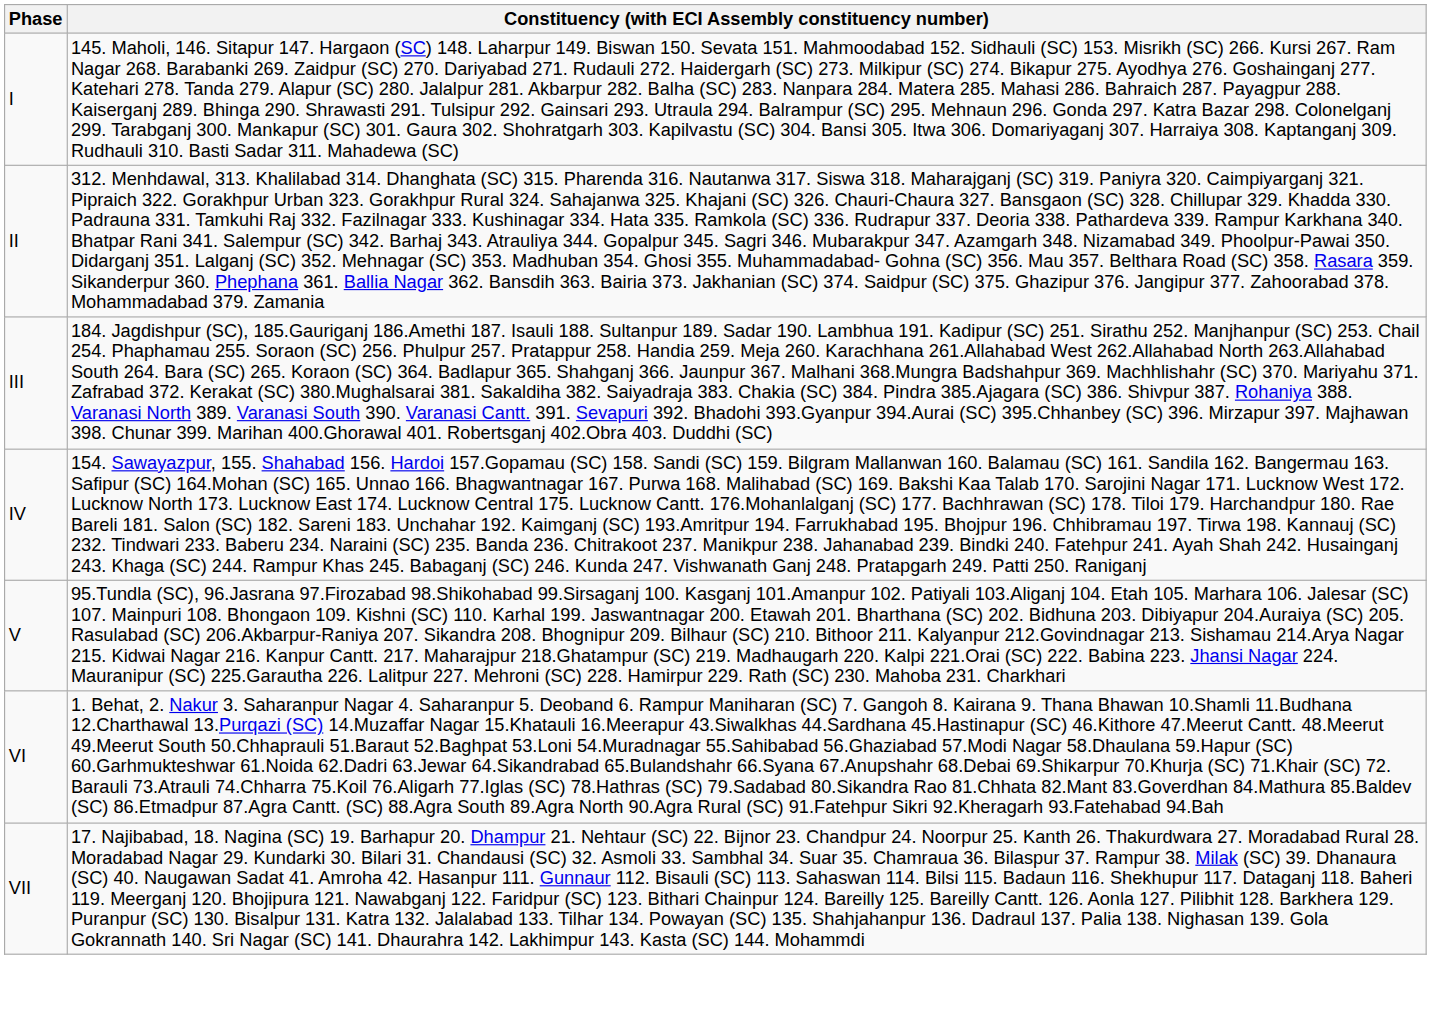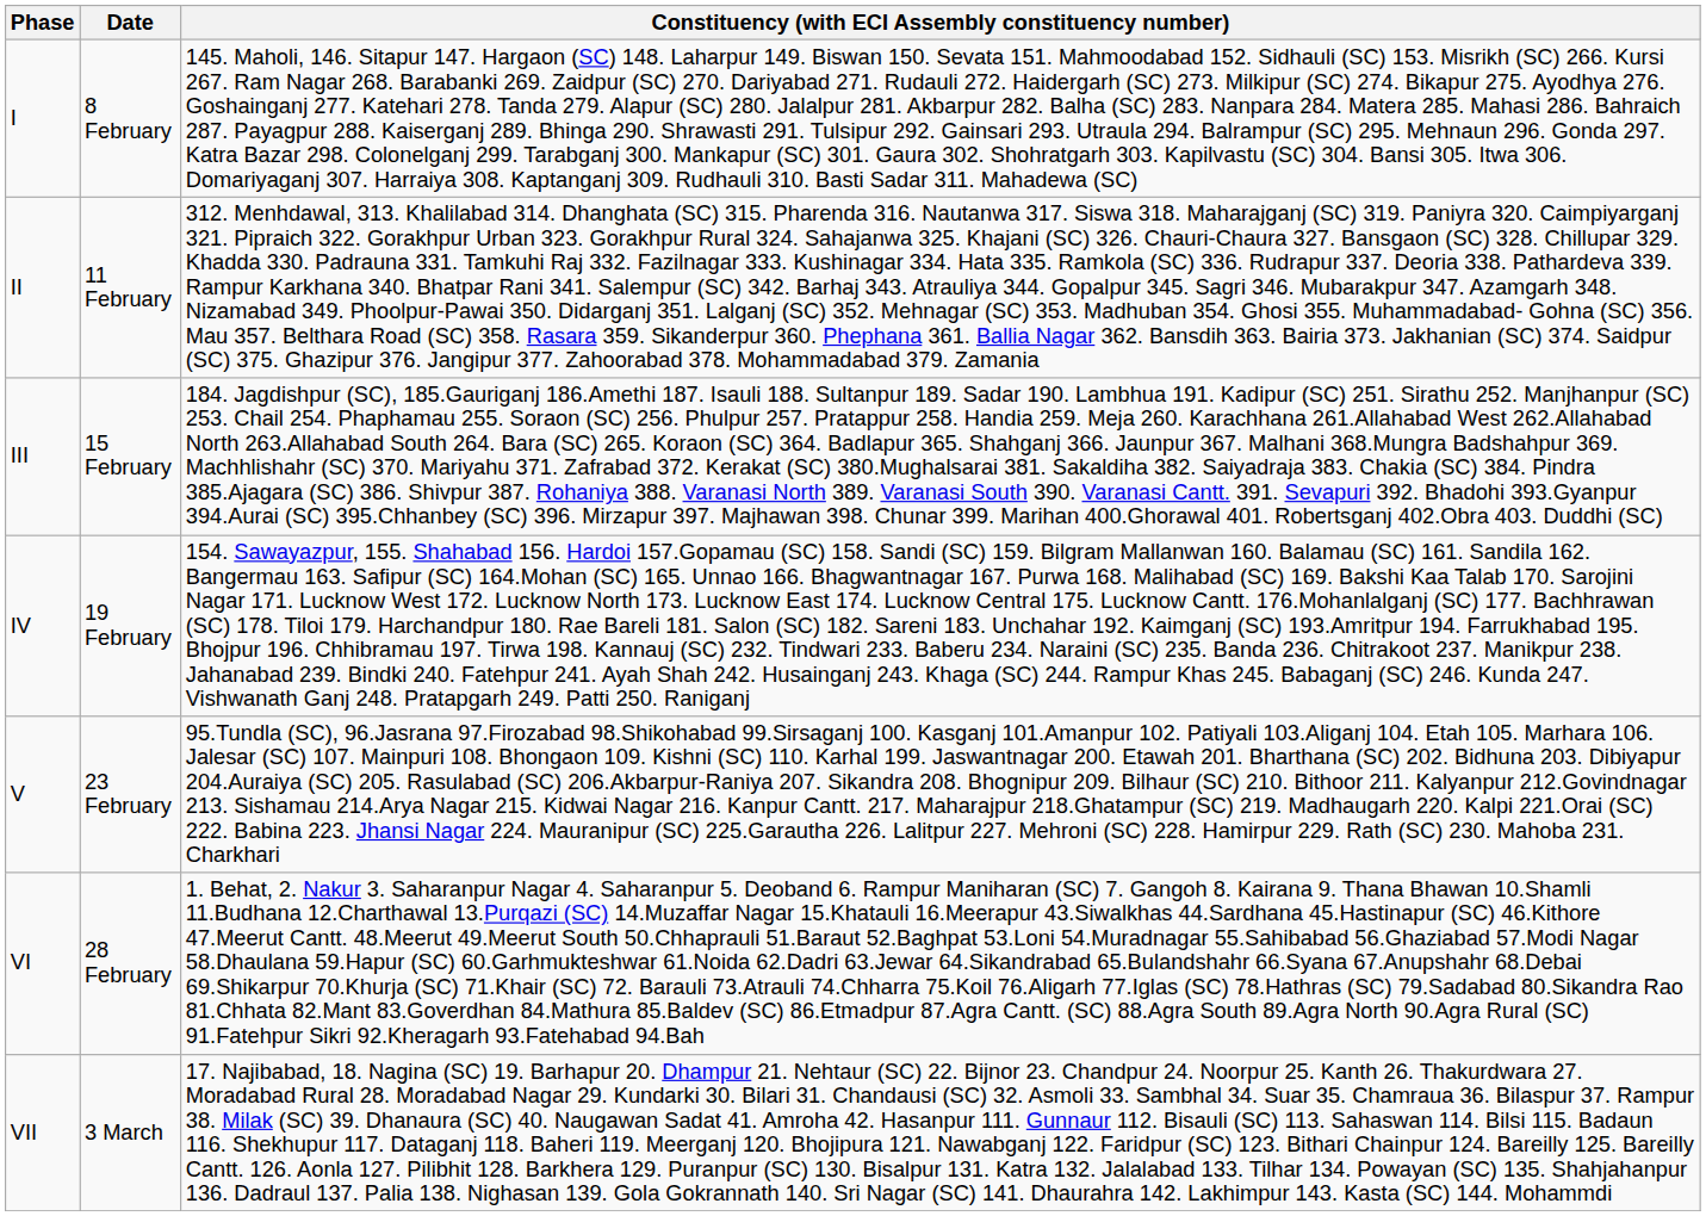 <table class="wikitable">
 <tr>
 <th>Phase</th>
+<th>Date</th>
 <th>Constituency (with ECI Assembly constituency number)</th>
 </tr>
 <tr>
 <td>I</td>
+<td>8 February</td>
 <td>145. Maholi, 146. Sitapur 147. Hargaon (<a href='#'>SC</a>) 148. Laharpur 149. Biswan 150. Sevata 151. Mahmoodabad 152. Sidhauli (SC) 153. Misrikh (SC) 266. Kursi 267. Ram Nagar 268. Barabanki 269. Zaidpur (SC) 270. Dariyabad 271. Rudauli 272. Haidergarh (SC) 273. Milkipur (SC) 274. Bikapur 275. Ayodhya 276. Goshainganj 277. Katehari 278. Tanda 279. Alapur (SC) 280. Jalalpur 281. Akbarpur 282. Balha (SC) 283. Nanpara 284. Matera 285. Mahasi 286. Bahraich 287. Payagpur 288. Kaiserganj 289. Bhinga 290. Shrawasti 291. Tulsipur 292. Gainsari 293. Utraula 294. Balrampur (SC) 295. Mehnaun 296. Gonda 297. Katra Bazar 298. Colonelganj 299. Tarabganj 300. Mankapur (SC) 301. Gaura 302. Shohratgarh 303. Kapilvastu (SC) 304. Bansi 305. Itwa 306. Domariyaganj 307. Harraiya 308. Kaptanganj 309. Rudhauli 310. Basti Sadar 311. Mahadewa (SC)</td>
 </tr>
 <tr>
 <td>II</td>
+<td>11 February</td>
 <td>312. Menhdawal, 313. Khalilabad 314. Dhanghata (SC) 315. Pharenda 316. Nautanwa 317. Siswa 318. Maharajganj (SC) 319. Paniyra 320. Caimpiyarganj 321. Pipraich 322. Gorakhpur Urban 323. Gorakhpur Rural 324. Sahajanwa 325. Khajani (SC) 326. Chauri-Chaura 327. Bansgaon (SC) 328. Chillupar 329. Khadda 330. Padrauna 331. Tamkuhi Raj 332. Fazilnagar 333. Kushinagar 334. Hata 335. Ramkola (SC) 336. Rudrapur 337. Deoria 338. Pathardeva 339. Rampur Karkhana 340. Bhatpar Rani 341. Salempur (SC) 342. Barhaj 343. Atrauliya 344. Gopalpur 345. Sagri 346. Mubarakpur 347. Azamgarh 348. Nizamabad 349. Phoolpur-Pawai 350. Didarganj 351. Lalganj (SC) 352. Mehnagar (SC) 353. Madhuban 354. Ghosi 355. Muhammadabad- Gohna (SC) 356. Mau 357. Belthara Road (SC) 358. <a href='#'>Rasara</a> 359. Sikanderpur 360. <a href='#'>Phephana</a> 361. <a href='#'>Ballia Nagar</a> 362. Bansdih 363. Bairia 373. Jakhanian (SC) 374. Saidpur (SC) 375. Ghazipur 376. Jangipur 377. Zahoorabad 378. Mohammadabad 379. Zamania</td>
 </tr>
 <tr>
 <td>III</td>
+<td>15 February</td>
 <td>184. Jagdishpur (SC), 185.Gauriganj 186.Amethi 187. Isauli 188. Sultanpur 189. Sadar 190. Lambhua 191. Kadipur (SC) 251. Sirathu 252. Manjhanpur (SC) 253. Chail 254. Phaphamau 255. Soraon (SC) 256. Phulpur 257. Pratappur 258. Handia 259. Meja 260. Karachhana 261.Allahabad West 262.Allahabad North 263.Allahabad South 264. Bara (SC) 265. Koraon (SC) 364. Badlapur 365. Shahganj 366. Jaunpur 367. Malhani 368.Mungra Badshahpur 369. Machhlishahr (SC) 370. Mariyahu 371. Zafrabad 372. Kerakat (SC) 380.Mughalsarai 381. Sakaldiha 382. Saiyadraja 383. Chakia (SC) 384. Pindra 385.Ajagara (SC) 386. Shivpur 387. <a href='#'>Rohaniya</a> 388. <a href='#'>Varanasi North</a> 389. <a href='#'>Varanasi South</a> 390. <a href='#'>Varanasi Cantt.</a> 391. <a href='#'>Sevapuri</a> 392. Bhadohi 393.Gyanpur 394.Aurai (SC) 395.Chhanbey (SC) 396. Mirzapur 397. Majhawan 398. Chunar 399. Marihan 400.Ghorawal 401. Robertsganj 402.Obra 403. Duddhi (SC)</td>
 </tr>
 <tr>
 <td>IV</td>
+<td>19 February</td>
 <td>154. <a href='#'>Sawayazpur</a>, 155. <a href='#'>Shahabad</a> 156. <a href='#'>Hardoi</a> 157.Gopamau (SC) 158. Sandi (SC) 159. Bilgram Mallanwan 160. Balamau (SC) 161. Sandila 162. Bangermau 163. Safipur (SC) 164.Mohan (SC) 165. Unnao 166. Bhagwantnagar 167. Purwa 168. Malihabad (SC) 169. Bakshi Kaa Talab 170. Sarojini Nagar 171. Lucknow West 172. Lucknow North 173. Lucknow East 174. Lucknow Central 175. Lucknow Cantt. 176.Mohanlalganj (SC) 177. Bachhrawan (SC) 178. Tiloi 179. Harchandpur 180. Rae Bareli 181. Salon (SC) 182. Sareni 183. Unchahar 192. Kaimganj (SC) 193.Amritpur 194. Farrukhabad 195. Bhojpur 196. Chhibramau 197. Tirwa 198. Kannauj (SC) 232. Tindwari 233. Baberu 234. Naraini (SC) 235. Banda 236. Chitrakoot 237. Manikpur 238. Jahanabad 239. Bindki 240. Fatehpur 241. Ayah Shah 242. Husainganj 243. Khaga (SC) 244. Rampur Khas 245. Babaganj (SC) 246. Kunda 247. Vishwanath Ganj 248. Pratapgarh 249. Patti 250. Raniganj</td>
 </tr>
 <tr>
 <td>V</td>
+<td>23 February</td>
 <td>95.Tundla (SC), 96.Jasrana 97.Firozabad 98.Shikohabad 99.Sirsaganj 100. Kasganj 101.Amanpur 102. Patiyali 103.Aliganj 104. Etah 105. Marhara 106. Jalesar (SC) 107. Mainpuri 108. Bhongaon 109. Kishni (SC) 110. Karhal 199. Jaswantnagar 200. Etawah 201. Bharthana (SC) 202. Bidhuna 203. Dibiyapur 204.Auraiya (SC) 205. Rasulabad (SC) 206.Akbarpur-Raniya 207. Sikandra 208. Bhognipur 209. Bilhaur (SC) 210. Bithoor 211. Kalyanpur 212.Govindnagar 213. Sishamau 214.Arya Nagar 215. Kidwai Nagar 216. Kanpur Cantt. 217. Maharajpur 218.Ghatampur (SC) 219. Madhaugarh 220. Kalpi 221.Orai (SC) 222. Babina 223. <a href='#'>Jhansi Nagar</a> 224. Mauranipur (SC) 225.Garautha 226. Lalitpur 227. Mehroni (SC) 228. Hamirpur 229. Rath (SC) 230. Mahoba 231. Charkhari</td>
 </tr>
 <tr>
 <td>VI</td>
+<td>28 February</td>
 <td>1. Behat, 2. <a href='#'>Nakur</a> 3. Saharanpur Nagar 4. Saharanpur 5. Deoband 6. Rampur Maniharan (SC) 7. Gangoh 8. Kairana 9. Thana Bhawan 10.Shamli 11.Budhana 12.Charthawal 13.<a href='#'>Purqazi (SC)</a> 14.Muzaffar Nagar 15.Khatauli 16.Meerapur 43.Siwalkhas 44.Sardhana 45.Hastinapur (SC) 46.Kithore 47.Meerut Cantt. 48.Meerut 49.Meerut South 50.Chhaprauli 51.Baraut 52.Baghpat 53.Loni 54.Muradnagar 55.Sahibabad 56.Ghaziabad 57.Modi Nagar 58.Dhaulana 59.Hapur (SC) 60.Garhmukteshwar 61.Noida 62.Dadri 63.Jewar 64.Sikandrabad 65.Bulandshahr 66.Syana 67.Anupshahr 68.Debai 69.Shikarpur 70.Khurja (SC) 71.Khair (SC) 72. Barauli 73.Atrauli 74.Chharra 75.Koil 76.Aligarh 77.Iglas (SC) 78.Hathras (SC) 79.Sadabad 80.Sikandra Rao 81.Chhata 82.Mant 83.Goverdhan 84.Mathura 85.Baldev (SC) 86.Etmadpur 87.Agra Cantt. (SC) 88.Agra South 89.Agra North 90.Agra Rural (SC) 91.Fatehpur Sikri 92.Kheragarh 93.Fatehabad 94.Bah</td>
 </tr>
 <tr>
 <td>VII</td>
+<td>3 March</td>
 <td>17. Najibabad, 18. Nagina (SC) 19. Barhapur 20. <a href='#'>Dhampur</a> 21. Nehtaur (SC) 22. Bijnor 23. Chandpur 24. Noorpur 25. Kanth 26. Thakurdwara 27. Moradabad Rural 28. Moradabad Nagar 29. Kundarki 30. Bilari 31. Chandausi (SC) 32. Asmoli 33. Sambhal 34. Suar 35. Chamraua 36. Bilaspur 37. Rampur 38. <a href='#'>Milak</a> (SC) 39. Dhanaura (SC) 40. Naugawan Sadat 41. Amroha 42. Hasanpur 111. <a href='#'>Gunnaur</a> 112. Bisauli (SC) 113. Sahaswan 114. Bilsi 115. Badaun 116. Shekhupur 117. Dataganj 118. Baheri 119. Meerganj 120. Bhojipura 121. Nawabganj 122. Faridpur (SC) 123. Bithari Chainpur 124. Bareilly 125. Bareilly Cantt. 126. Aonla 127. Pilibhit 128. Barkhera 129. Puranpur (SC) 130. Bisalpur 131. Katra 132. Jalalabad 133. Tilhar 134. Powayan (SC) 135. Shahjahanpur 136. Dadraul 137. Palia 138. Nighasan 139. Gola Gokrannath 140. Sri Nagar (SC) 141. Dhaurahra 142. Lakhimpur 143. Kasta (SC) 144. Mohammdi</td>
 </tr>
 </table>
